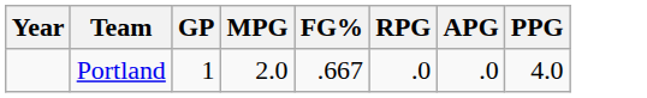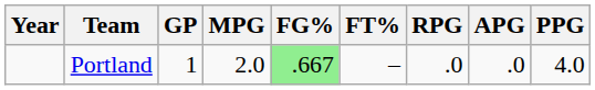 <table class="wikitable sortable" style="font-size:95%; text-align:right;">
 <tr>
 <th>Year</th>
 <th>Team</th>
 <th>GP</th>
 <th>MPG</th>
 <th>FG%</th>
+<th>FT%</th>
 <th>RPG</th>
 <th>APG</th>
 <th>PPG</th>
 </tr>
 <tr>
 <td style="text-align:left;"></td>
 <td style="text-align:left;"><a href='#'>Portland</a></td>
 <td>1</td>
 <td>2.0</td>
-<td>.667</td>
+<td style="background: lightgreen;">.667</td>
+<td>–</td>
 <td>.0</td>
 <td>.0</td>
 <td>4.0</td>
 </tr>
 </table>
